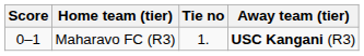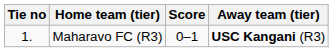 <table class="wikitable" style="text-align: center">
 <tr>
+<th>Tie no</th>
+<th>Home team (tier)</th>
 <th>Score</th>
-<th>Home team (tier)</th>
-<th>Tie no</th>
 <th>Away team (tier)</th>
 </tr>
 <tr>
+<td>1.</td>
+<td> Maharavo FC (R3)</td>
 <td>0–1</td>
-<td> Maharavo FC (R3)</td>
-<td>1.</td>
 <td><strong>USC Kangani</strong> (R3) </td>
 </tr>
 </table>
